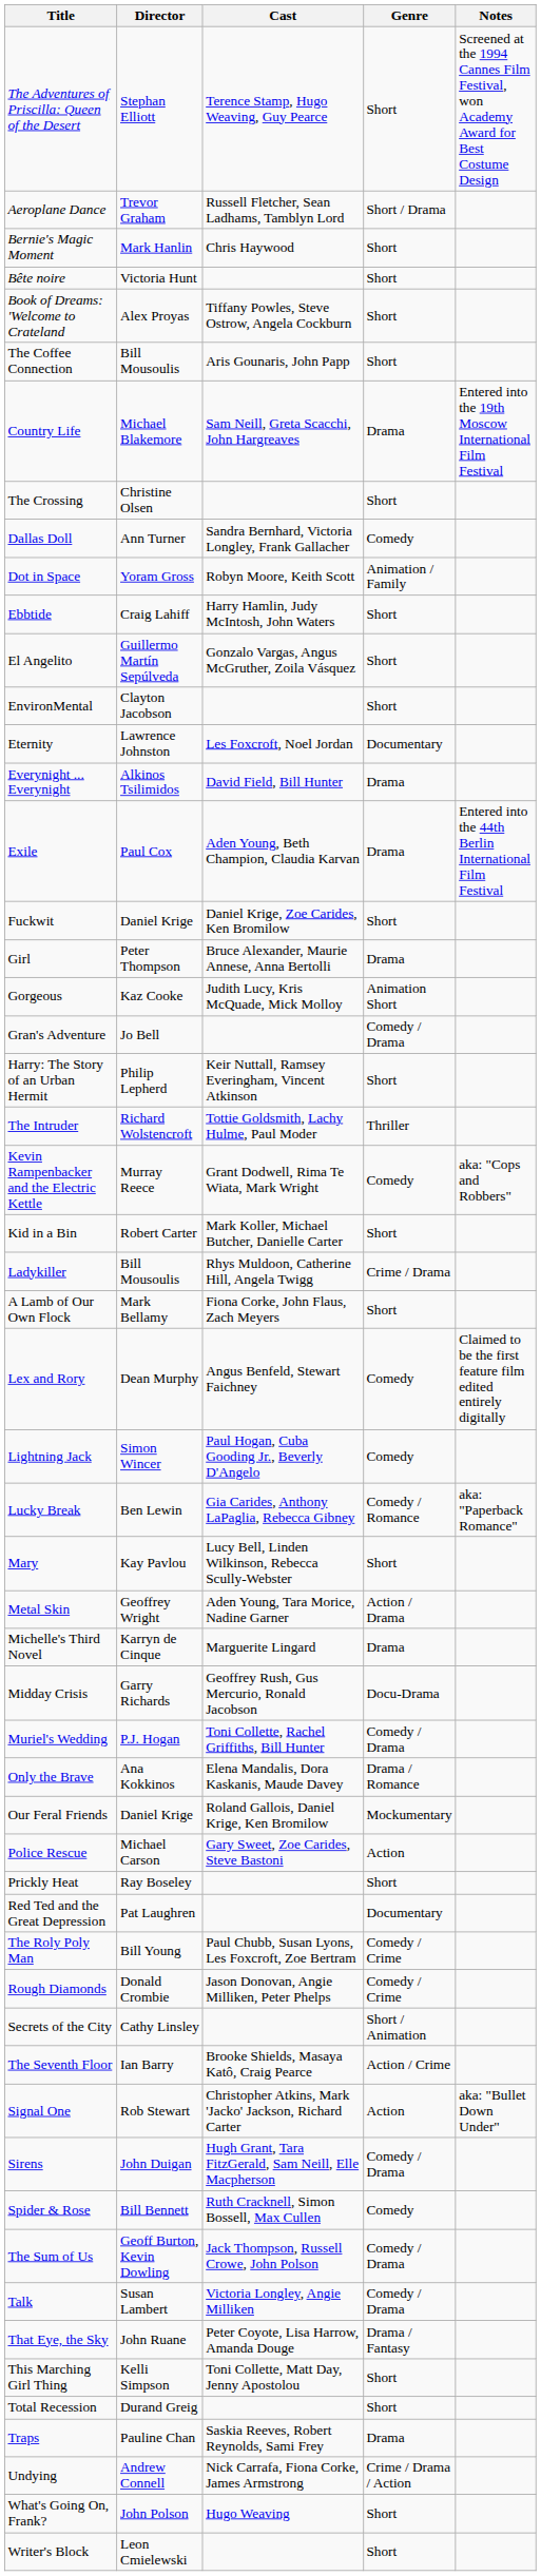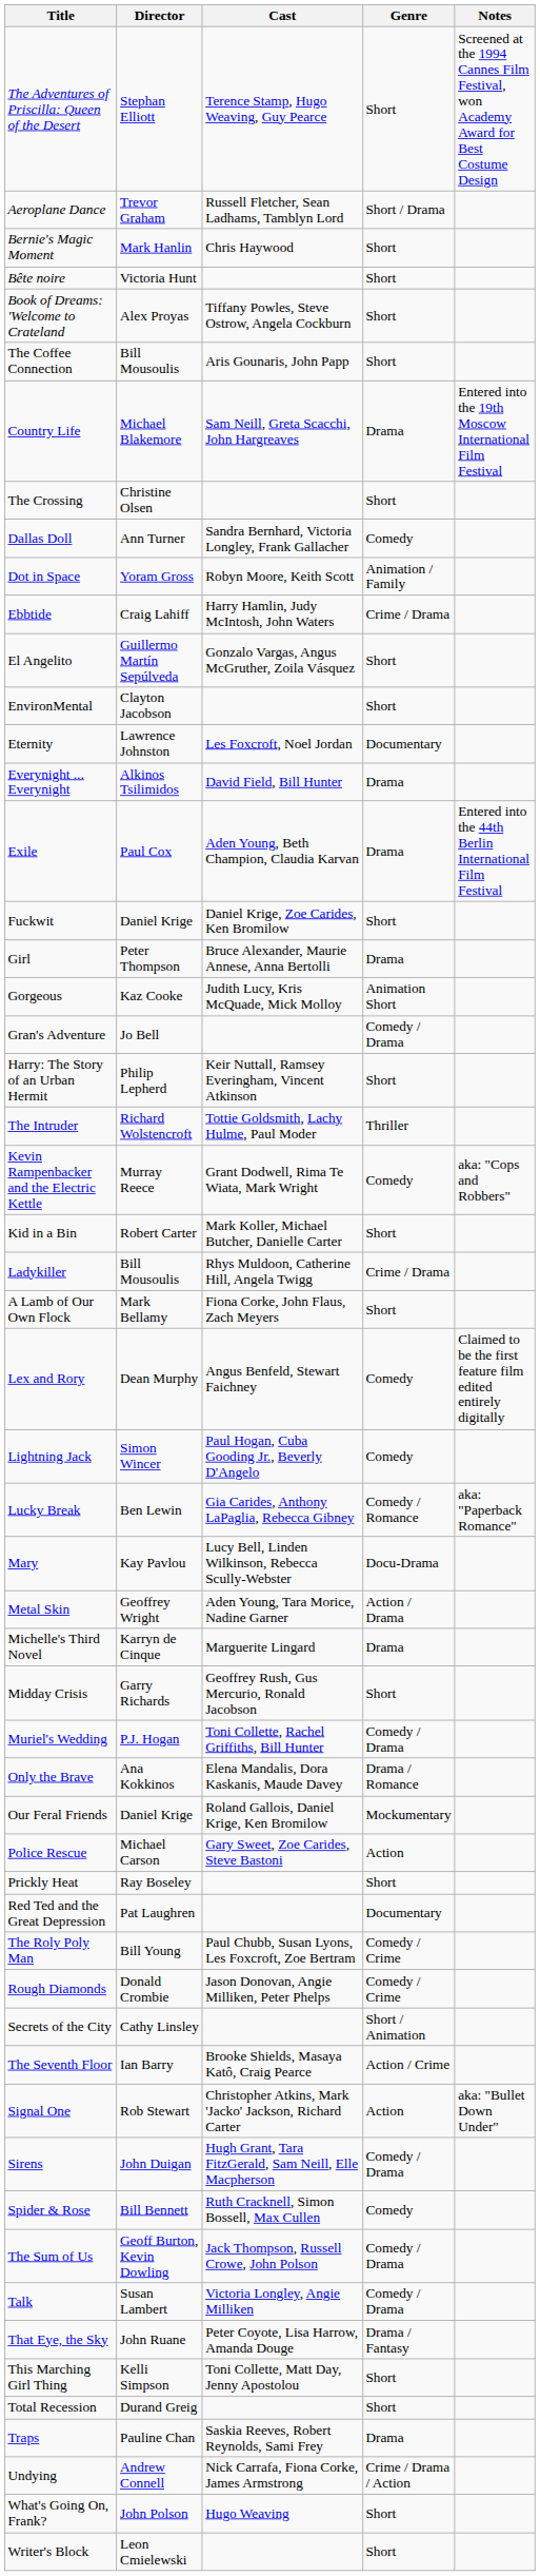 <table class="wikitable">
 <tr>
 <th width="21%">Title</th>
 <th width="16%">Director</th>
 <th width="30%">Cast</th>
 <th width="13%">Genre</th>
 <th width="15%">Notes</th>
 </tr>
 <tr>
 <td><em><a href='#'>The Adventures of Priscilla: Queen of the Desert</a></em></td>
 <td><a href='#'>Stephan Elliott</a></td>
 <td><a href='#'>Terence Stamp</a>, <a href='#'>Hugo Weaving</a>, <a href='#'>Guy Pearce</a></td>
 <td>Short</td>
 <td>Screened at the <a href='#'>1994 Cannes Film Festival</a>, won <a href='#'>Academy Award for Best Costume Design</a></td>
 </tr>
 <tr>
 <td><em>Aeroplane Dance</em></td>
 <td><a href='#'>Trevor Graham</a></td>
 <td>Russell Fletcher, Sean Ladhams, Tamblyn Lord</td>
 <td>Short / Drama</td>
 <td></td>
 </tr>
 <tr>
 <td><em>Bernie's Magic Moment</em></td>
 <td><a href='#'>Mark Hanlin</a></td>
 <td>Chris Haywood</td>
 <td>Short</td>
 <td></td>
 </tr>
 <tr>
 <td><em>Bête noire</em></td>
 <td>Victoria Hunt</td>
 <td></td>
 <td>Short</td>
 <td></td>
 </tr>
 <tr>
 <td><em>Book of Dreams: 'Welcome to Crateland<strong></td>
 <td>Alex Proyas</td>
 <td>Tiffany Powles, Steve Ostrow, Angela Cockburn</td>
 <td>Short</td>
 <td></td>
 </tr>
 <tr>
 <td></em>The Coffee Connection<em></td>
 <td>Bill Mousoulis</td>
 <td>Aris Gounaris, John Papp</td>
 <td>Short</td>
 <td></td>
 </tr>
 <tr>
 <td></em><a href='#'>Country Life</a><em></td>
 <td><a href='#'>Michael Blakemore</a></td>
 <td><a href='#'>Sam Neill</a>, <a href='#'>Greta Scacchi</a>, <a href='#'>John Hargreaves</a></td>
 <td>Drama</td>
 <td>Entered into the <a href='#'>19th Moscow International Film Festival</a></td>
 </tr>
 <tr>
 <td></em>The Crossing<em></td>
 <td>Christine Olsen</td>
 <td></td>
 <td>Short</td>
 <td></td>
 </tr>
 <tr>
 <td></em><a href='#'>Dallas Doll</a><em></td>
 <td>Ann Turner</td>
 <td>Sandra Bernhard, Victoria Longley, Frank Gallacher</td>
 <td>Comedy</td>
 <td></td>
 </tr>
 <tr>
 <td></em><a href='#'>Dot in Space</a><em></td>
 <td><a href='#'>Yoram Gross</a></td>
 <td>Robyn Moore, Keith Scott</td>
 <td>Animation / Family</td>
 <td></td>
 </tr>
 <tr>
 <td></em><a href='#'>Ebbtide</a><em></td>
 <td>Craig Lahiff</td>
 <td>Harry Hamlin, Judy McIntosh, John Waters</td>
-<td>Short</td>
+<td>Crime / Drama</td>
 <td></td>
 </tr>
 <tr>
 <td></em>El Angelito<em></td>
 <td><a href='#'>Guillermo Martín Sepúlveda</a></td>
 <td>Gonzalo Vargas, Angus McGruther, Zoila Vásquez</td>
 <td>Short</td>
 <td></td>
 </tr>
 <tr>
 <td></em>EnvironMental<em></td>
 <td>Clayton Jacobson</td>
 <td></td>
 <td>Short</td>
 <td></td>
 </tr>
 <tr>
 <td></em>Eternity<em></td>
 <td>Lawrence Johnston</td>
 <td><a href='#'>Les Foxcroft</a>, Noel Jordan</td>
 <td>Documentary</td>
 <td></td>
 </tr>
 <tr>
 <td></em><a href='#'>Everynight ... Everynight</a><em></td>
 <td><a href='#'>Alkinos Tsilimidos</a></td>
 <td><a href='#'>David Field</a>, <a href='#'>Bill Hunter</a></td>
 <td>Drama</td>
 <td></td>
 </tr>
 <tr>
 <td></em><a href='#'>Exile</a><em></td>
 <td><a href='#'>Paul Cox</a></td>
 <td><a href='#'>Aden Young</a>, Beth Champion, Claudia Karvan</td>
 <td>Drama</td>
 <td>Entered into the <a href='#'>44th Berlin International Film Festival</a></td>
 </tr>
 <tr>
 <td></em>Fuckwit<em></td>
 <td>Daniel Krige</td>
 <td>Daniel Krige, <a href='#'>Zoe Carides</a>, Ken Bromilow</td>
 <td>Short</td>
 <td></td>
 </tr>
 <tr>
 <td></em>Girl<em></td>
 <td>Peter Thompson</td>
 <td>Bruce Alexander, Maurie Annese, Anna Bertolli</td>
 <td>Drama</td>
 <td></td>
 </tr>
 <tr>
 <td></em>Gorgeous<em></td>
 <td>Kaz Cooke</td>
 <td>Judith Lucy, Kris McQuade, Mick Molloy</td>
 <td>Animation Short</td>
 <td></td>
 </tr>
 <tr>
 <td></em>Gran's Adventure<em></td>
 <td>Jo Bell</td>
 <td></td>
 <td>Comedy / Drama</td>
 <td></td>
 </tr>
 <tr>
 <td></em>Harry: The Story of an Urban Hermit<em></td>
 <td>Philip Lepherd</td>
 <td>Keir Nuttall, Ramsey Everingham, Vincent Atkinson</td>
 <td>Short</td>
 <td></td>
 </tr>
 <tr>
 <td></em><a href='#'>The Intruder</a><em></td>
 <td><a href='#'>Richard Wolstencroft</a></td>
 <td><a href='#'>Tottie Goldsmith</a>, <a href='#'>Lachy Hulme</a>, Paul Moder</td>
 <td>Thriller</td>
 <td></td>
 </tr>
 <tr>
 <td></em><a href='#'>Kevin Rampenbacker and the Electric Kettle</a><em></td>
 <td>Murray Reece</td>
 <td>Grant Dodwell, Rima Te Wiata, Mark Wright</td>
 <td>Comedy</td>
 <td>aka: "Cops and Robbers"</td>
 </tr>
 <tr>
 <td></em>Kid in a Bin<em></td>
 <td>Robert Carter</td>
 <td>Mark Koller, Michael Butcher, Danielle Carter</td>
 <td>Short</td>
 <td></td>
 </tr>
 <tr>
 <td></em><a href='#'>Ladykiller</a><em></td>
 <td>Bill Mousoulis</td>
 <td>Rhys Muldoon, Catherine Hill, Angela Twigg</td>
 <td>Crime / Drama</td>
 <td></td>
 </tr>
 <tr>
 <td></em>A Lamb of Our Own Flock<em></td>
 <td>Mark Bellamy</td>
 <td>Fiona Corke, John Flaus, Zach Meyers</td>
 <td>Short</td>
 <td></td>
 </tr>
 <tr>
 <td></em><a href='#'>Lex and Rory</a><em></td>
 <td>Dean Murphy</td>
 <td>Angus Benfeld, Stewart Faichney</td>
 <td>Comedy</td>
 <td>Claimed to be the first feature film edited entirely digitally</td>
 </tr>
 <tr>
 <td></em><a href='#'>Lightning Jack</a><em></td>
 <td><a href='#'>Simon Wincer</a></td>
 <td><a href='#'>Paul Hogan</a>, <a href='#'>Cuba Gooding Jr.</a>, <a href='#'>Beverly D'Angelo</a></td>
 <td>Comedy</td>
 <td></td>
 </tr>
 <tr>
 <td></em><a href='#'>Lucky Break</a><em></td>
 <td>Ben Lewin</td>
 <td><a href='#'>Gia Carides</a>, <a href='#'>Anthony LaPaglia</a>, <a href='#'>Rebecca Gibney</a></td>
 <td>Comedy / Romance</td>
 <td>aka: "Paperback Romance"</td>
 </tr>
 <tr>
 <td></em><a href='#'>Mary</a><em></td>
 <td>Kay Pavlou</td>
 <td>Lucy Bell, Linden Wilkinson, Rebecca Scully-Webster</td>
-<td>Short</td>
+<td>Docu-Drama</td>
 <td></td>
 </tr>
 <tr>
 <td></em><a href='#'>Metal Skin</a><em></td>
 <td>Geoffrey Wright</td>
 <td>Aden Young, Tara Morice, Nadine Garner</td>
 <td>Action / Drama</td>
 <td></td>
 </tr>
 <tr>
 <td></em>Michelle's Third Novel<em></td>
 <td>Karryn de Cinque</td>
 <td>Marguerite Lingard</td>
 <td>Drama</td>
 <td></td>
 </tr>
 <tr>
 <td></em>Midday Crisis<em></td>
 <td>Garry Richards</td>
 <td>Geoffrey Rush, Gus Mercurio, Ronald Jacobson</td>
-<td>Docu-Drama</td>
+<td>Short</td>
 <td></td>
 </tr>
 <tr>
 <td></em><a href='#'>Muriel's Wedding</a><em></td>
 <td><a href='#'>P.J. Hogan</a></td>
 <td><a href='#'>Toni Collette</a>, <a href='#'>Rachel Griffiths</a>, <a href='#'>Bill Hunter</a></td>
 <td>Comedy / Drama</td>
 <td></td>
 </tr>
 <tr>
 <td></em><a href='#'>Only the Brave</a><em></td>
 <td>Ana Kokkinos</td>
 <td>Elena Mandalis, Dora Kaskanis, Maude Davey</td>
 <td>Drama / Romance</td>
 <td></td>
 </tr>
 <tr>
 <td></em>Our Feral Friends<em></td>
 <td>Daniel Krige</td>
 <td>Roland Gallois, Daniel Krige, Ken Bromilow</td>
 <td>Mockumentary</td>
 <td></td>
 </tr>
 <tr>
 <td></em><a href='#'>Police Rescue</a><em></td>
 <td>Michael Carson</td>
 <td><a href='#'>Gary Sweet</a>, <a href='#'>Zoe Carides</a>, <a href='#'>Steve Bastoni</a></td>
 <td>Action</td>
 <td></td>
 </tr>
 <tr>
 <td></em>Prickly Heat<em></td>
 <td>Ray Boseley</td>
 <td></td>
 <td>Short</td>
 <td></td>
 </tr>
 <tr>
 <td></em>Red Ted and the Great Depression<em></td>
 <td>Pat Laughren</td>
 <td></td>
 <td>Documentary</td>
 <td></td>
 </tr>
 <tr>
 <td></em><a href='#'>The Roly Poly Man</a><em></td>
 <td>Bill Young</td>
 <td>Paul Chubb, Susan Lyons, Les Foxcroft, Zoe Bertram</td>
 <td>Comedy / Crime</td>
 <td></td>
 </tr>
 <tr>
 <td></em><a href='#'>Rough Diamonds</a><em></td>
 <td>Donald Crombie</td>
 <td>Jason Donovan, Angie Milliken, Peter Phelps</td>
 <td>Comedy / Crime</td>
 <td></td>
 </tr>
 <tr>
 <td></em>Secrets of the City<em></td>
 <td>Cathy Linsley</td>
 <td></td>
 <td>Short / Animation</td>
 <td></td>
 </tr>
 <tr>
 <td></em><a href='#'>The Seventh Floor</a><em></td>
 <td>Ian Barry</td>
 <td>Brooke Shields, Masaya Katô, Craig Pearce</td>
 <td>Action / Crime</td>
 <td></td>
 </tr>
 <tr>
 <td></em><a href='#'>Signal One</a><em></td>
 <td>Rob Stewart</td>
 <td>Christopher Atkins, Mark 'Jacko' Jackson, Richard Carter</td>
 <td>Action</td>
 <td>aka: "Bullet Down Under"</td>
 </tr>
 <tr>
 <td></em><a href='#'>Sirens</a><em></td>
 <td><a href='#'>John Duigan</a></td>
 <td><a href='#'>Hugh Grant</a>, <a href='#'>Tara FitzGerald</a>, <a href='#'>Sam Neill</a>, <a href='#'>Elle Macpherson</a></td>
 <td>Comedy / Drama</td>
 <td></td>
 </tr>
 <tr>
 <td></em><a href='#'>Spider & Rose</a><em></td>
 <td><a href='#'>Bill Bennett</a></td>
 <td><a href='#'>Ruth Cracknell</a>, Simon Bossell, <a href='#'>Max Cullen</a></td>
 <td>Comedy</td>
 <td></td>
 </tr>
 <tr>
 <td></em><a href='#'>The Sum of Us</a><em></td>
 <td><a href='#'>Geoff Burton</a>, <a href='#'>Kevin Dowling</a></td>
 <td><a href='#'>Jack Thompson</a>, <a href='#'>Russell Crowe</a>, <a href='#'>John Polson</a></td>
 <td>Comedy / Drama</td>
 <td></td>
 </tr>
 <tr>
 <td></em><a href='#'>Talk</a><em></td>
 <td>Susan Lambert</td>
 <td><a href='#'>Victoria Longley</a>, <a href='#'>Angie Milliken</a></td>
 <td>Comedy / Drama</td>
 <td></td>
 </tr>
 <tr>
 <td></em><a href='#'>That Eye, the Sky</a><em></td>
 <td>John Ruane</td>
 <td>Peter Coyote, Lisa Harrow, Amanda Douge</td>
 <td>Drama / Fantasy</td>
 <td></td>
 </tr>
 <tr>
 <td></em>This Marching Girl Thing<em></td>
 <td>Kelli Simpson</td>
 <td>Toni Collette, Matt Day, Jenny Apostolou</td>
 <td>Short</td>
 <td></td>
 </tr>
 <tr>
 <td></em>Total Recession<em></td>
 <td>Durand Greig</td>
 <td></td>
 <td>Short</td>
 <td></td>
 </tr>
 <tr>
 <td></em><a href='#'>Traps</a><em></td>
 <td>Pauline Chan</td>
 <td>Saskia Reeves, Robert Reynolds, Sami Frey</td>
 <td>Drama</td>
 <td></td>
 </tr>
 <tr>
 <td></em>Undying<em></td>
 <td><a href='#'>Andrew Connell</a></td>
 <td>Nick Carrafa, Fiona Corke, James Armstrong</td>
 <td>Crime / Drama / Action</td>
 <td></td>
 </tr>
 <tr>
 <td></em>What's Going On, Frank?<em></td>
 <td><a href='#'>John Polson</a></td>
 <td><a href='#'>Hugo Weaving</a></td>
 <td>Short</td>
 <td></td>
 </tr>
 <tr>
 <td></em>Writer's Block<em></td>
 <td>Leon Cmielewski</td>
 <td></td>
 <td>Short</td>
 <td></td>
 </tr>
 </table>
